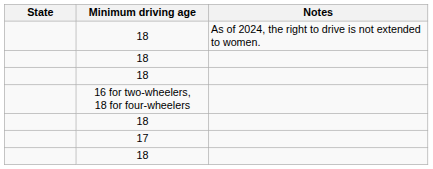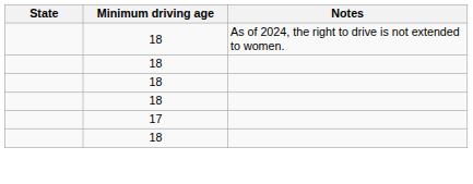 <table class="wikitable sortable">
 <tr>
 <th width="100">State</th>
 <th width="190">Minimum driving age</th>
 <th width="320">Notes</th>
 </tr>
 <tr>
 <td></td>
 <td style="text-align:center;">18</td>
 <td>As of 2024, the right to drive is not extended to women. </td>
 </tr>
 <tr>
 <td></td>
 <td style="text-align:center;">18</td>
 <td></td>
 </tr>
 <tr>
 <td></td>
 <td style="text-align:center;">18</td>
 <td></td>
 </tr>
 <tr>
 <td></td>
-<td style="text-align:center;">16 for two-wheelers,<br>18 for four-wheelers</td>
-<td></td>
-</tr>
-<tr>
-<td></td>
 <td style="text-align:center;">18</td>
 <td></td>
 </tr>
 <tr>
 <td></td>
 <td style="text-align:center;">17</td>
 <td></td>
 </tr>
 <tr>
 <td></td>
 <td style="text-align:center;">18</td>
 <td></td>
 </tr>
 </table>
